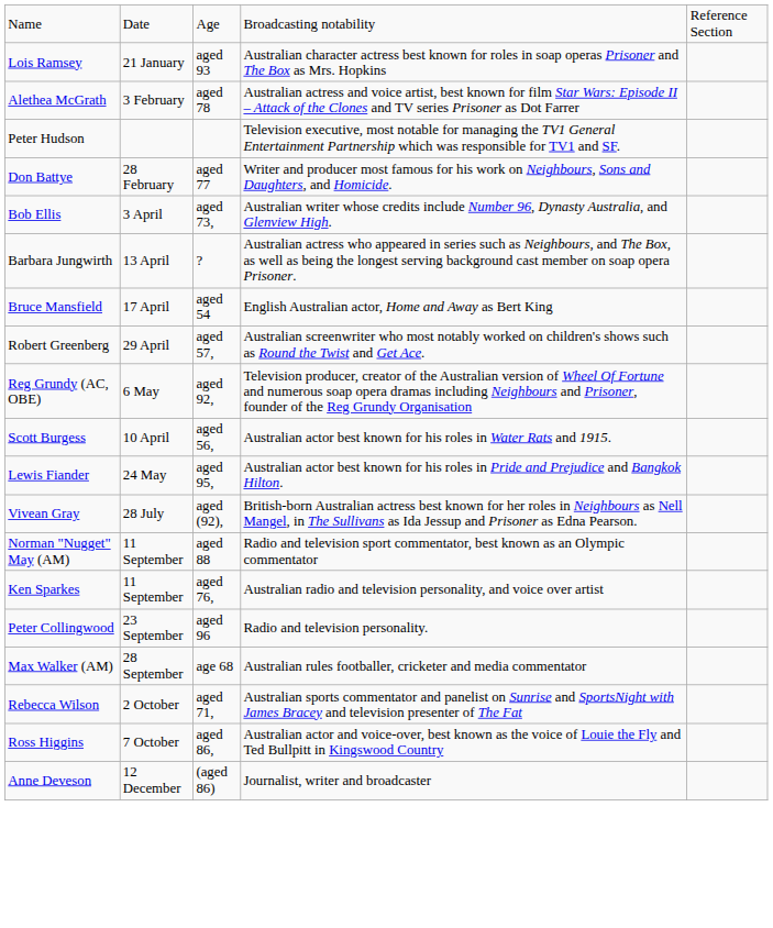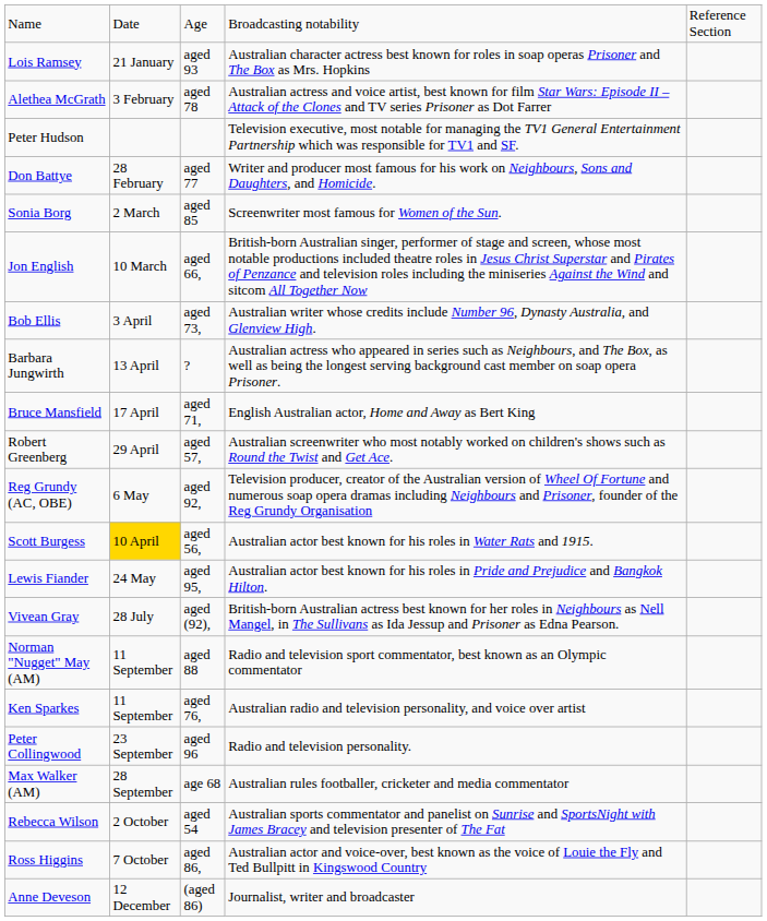 <table class="wikitable">
 <tr>
 <td>Name</td>
 <td>Date</td>
 <td>Age</td>
 <td>Broadcasting notability</td>
 <td>Reference Section</td>
 </tr>
 <tr>
 <td><a href='#'>Lois Ramsey</a></td>
 <td>21 January</td>
 <td>aged 93</td>
 <td>Australian character actress best known for roles in soap operas <em><a href='#'>Prisoner</a></em> and <em><a href='#'>The Box</a></em> as Mrs. Hopkins</td>
 <td></td>
 </tr>
 <tr>
 <td><a href='#'>Alethea McGrath</a></td>
 <td>3 February</td>
 <td>aged 78</td>
 <td>Australian actress and voice artist, best known for film <em><a href='#'>Star Wars: Episode II – Attack of the Clones</a></em> and TV series <em>Prisoner</em> as Dot Farrer</td>
 <td></td>
 </tr>
 <tr>
 <td>Peter Hudson</td>
 <td></td>
 <td></td>
 <td>Television executive, most notable for managing the <em>TV1 General Entertainment Partnership</em> which was responsible for <a href='#'>TV1</a> and <a href='#'>SF</a>.</td>
 <td></td>
 </tr>
 <tr>
 <td><a href='#'>Don Battye</a></td>
 <td>28 February</td>
 <td>aged 77</td>
 <td>Writer and producer most famous for his work on <em><a href='#'>Neighbours</a></em>, <em><a href='#'>Sons and Daughters</a></em>, and <em><a href='#'>Homicide</a></em>.</td>
 <td></td>
 </tr>
 <tr>
+<td><a href='#'>Sonia Borg</a></td>
+<td>2 March</td>
+<td>aged 85</td>
+<td>Screenwriter most famous for <em><a href='#'>Women of the Sun</a></em>.</td>
+<td></td>
+</tr>
+<tr>
+<td><a href='#'>Jon English</a></td>
+<td>10 March</td>
+<td>aged 66,</td>
+<td>British-born Australian singer, performer of stage and screen, whose most notable productions included theatre roles in <em><a href='#'>Jesus Christ Superstar</a></em> and <em><a href='#'>Pirates of Penzance</a></em> and television roles including the miniseries <em><a href='#'>Against the Wind</a></em> and sitcom <em><a href='#'>All Together Now</a></em></td>
+<td></td>
+</tr>
+<tr>
 <td><a href='#'>Bob Ellis</a></td>
 <td>3 April</td>
 <td>aged 73,</td>
 <td>Australian writer whose credits include <em><a href='#'>Number 96</a></em>, <em>Dynasty Australia</em>, and <em><a href='#'>Glenview High</a></em>.</td>
 <td></td>
 </tr>
 <tr>
 <td>Barbara Jungwirth</td>
 <td>13 April</td>
 <td>?</td>
 <td>Australian actress who appeared in series such as <em>Neighbours</em>, and <em>The Box</em>, as well as being the longest serving background cast member on soap opera <em>Prisoner</em>.</td>
 <td></td>
 </tr>
 <tr>
 <td><a href='#'>Bruce Mansfield</a></td>
 <td>17 April</td>
-<td>aged 54</td>
+<td>aged 71,</td>
 <td>English Australian actor, <em>Home and Away</em> as Bert King</td>
 <td></td>
 </tr>
 <tr>
 <td>Robert Greenberg</td>
 <td>29 April</td>
 <td>aged 57,</td>
 <td>Australian screenwriter who most notably worked on children's shows such as <em><a href='#'>Round the Twist</a></em> and <em><a href='#'>Get Ace</a></em>.</td>
 <td></td>
 </tr>
 <tr>
 <td><a href='#'>Reg Grundy</a> (AC, OBE)</td>
 <td>6 May</td>
 <td>aged 92,</td>
 <td>Television producer, creator of the Australian version of <em><a href='#'>Wheel Of Fortune</a></em> and numerous soap opera dramas including <em><a href='#'>Neighbours</a></em> and<em> <a href='#'>Prisoner</a></em>, founder of the <a href='#'>Reg Grundy Organisation</a></td>
 <td></td>
 </tr>
 <tr>
 <td><a href='#'>Scott Burgess</a></td>
-<td>10 April</td>
+<td style="background: gold;">10 April</td>
 <td>aged 56,</td>
 <td>Australian actor best known for his roles in <em><a href='#'>Water Rats</a></em> and <em>1915</em>.</td>
 <td></td>
 </tr>
 <tr>
 <td><a href='#'>Lewis Fiander</a></td>
 <td>24 May</td>
 <td>aged 95,</td>
 <td>Australian actor best known for his roles in <em><a href='#'>Pride and Prejudice</a></em> and <em><a href='#'>Bangkok Hilton</a></em>.</td>
 <td></td>
 </tr>
 <tr>
 <td><a href='#'>Vivean Gray</a></td>
 <td>28 July</td>
 <td>aged (92),</td>
 <td>British-born Australian actress best known for her roles in  <em><a href='#'>Neighbours</a></em> as <a href='#'>Nell Mangel</a>,  in <em><a href='#'>The Sullivans</a></em> as Ida Jessup and  <em>Prisoner</em> as Edna Pearson.</td>
 <td></td>
 </tr>
 <tr>
 <td><a href='#'>Norman "Nugget" May</a> (AM)</td>
 <td>11 September</td>
 <td>aged 88</td>
 <td>Radio and television sport commentator, best known as an Olympic commentator</td>
 <td></td>
 </tr>
 <tr>
 <td><a href='#'>Ken Sparkes</a></td>
 <td>11 September</td>
 <td>aged 76,</td>
 <td>Australian radio and television personality, and voice over artist</td>
 <td></td>
 </tr>
 <tr>
 <td><a href='#'>Peter Collingwood</a></td>
 <td>23 September</td>
 <td>aged 96</td>
 <td>Radio and television personality.</td>
 <td></td>
 </tr>
 <tr>
 <td><a href='#'>Max Walker</a> (AM)</td>
 <td>28 September</td>
 <td>age 68</td>
 <td>Australian rules footballer, cricketer and media commentator</td>
 <td></td>
 </tr>
 <tr>
 <td><a href='#'>Rebecca Wilson</a></td>
 <td>2 October</td>
-<td>aged 71,</td>
+<td>aged 54</td>
 <td>Australian sports commentator and panelist on <em><a href='#'>Sunrise</a></em> and <em><a href='#'>SportsNight with James Bracey</a></em> and television presenter of <em><a href='#'>The Fat</a></em></td>
 <td></td>
 </tr>
 <tr>
 <td><a href='#'>Ross Higgins</a></td>
 <td>7 October</td>
 <td>aged 86,</td>
 <td>Australian actor and voice-over, best known as the voice of <a href='#'>Louie the Fly</a> and Ted Bullpitt in <a href='#'>Kingswood Country</a></td>
 <td></td>
 </tr>
 <tr>
 <td><a href='#'>Anne Deveson</a></td>
 <td>12 December</td>
 <td>(aged 86)</td>
 <td>Journalist, writer and broadcaster</td>
 <td></td>
 </tr>
 </table>
